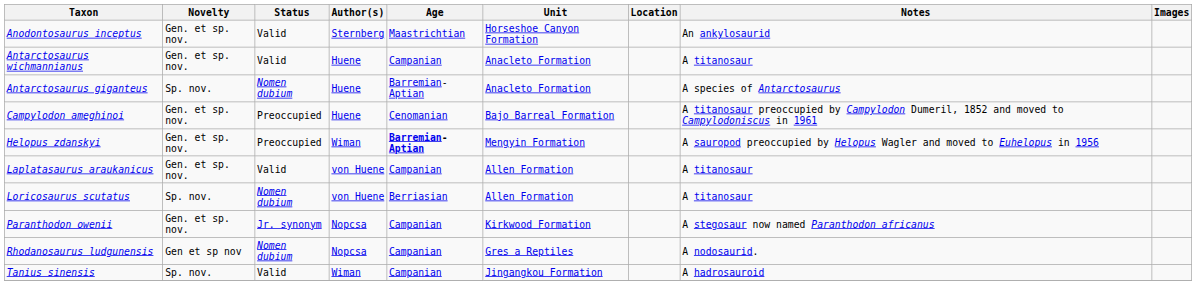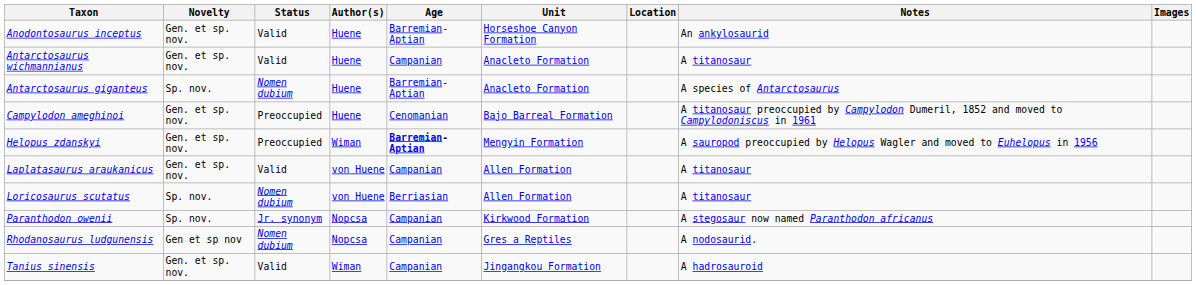 <table class="wikitable sortable" align="center" width="100%">
 <tr>
 <th>Taxon</th>
 <th>Novelty</th>
 <th>Status</th>
 <th>Author(s)</th>
 <th>Age</th>
 <th>Unit</th>
 <th>Location</th>
 <th>Notes</th>
 <th>Images</th>
 </tr>
 <tr>
 <td><em><a href='#'>Anodontosaurus inceptus</a></em></td>
 <td>Gen. et sp. nov.</td>
 <td>Valid</td>
-<td><a href='#'>Sternberg</a></td>
-<td><a href='#'>Maastrichtian</a></td>
+<td><a href='#'>Huene</a></td>
+<td><a href='#'>Barremian</a>-<a href='#'>Aptian</a></td>
 <td><a href='#'>Horseshoe Canyon Formation</a></td>
 <td></td>
 <td>An <a href='#'>ankylosaurid</a></td>
 <td></td>
 </tr>
 <tr>
 <td><em><a href='#'>Antarctosaurus wichmannianus</a></em></td>
 <td>Gen. et sp. nov.</td>
 <td>Valid</td>
 <td><a href='#'>Huene</a></td>
 <td><a href='#'>Campanian</a></td>
 <td><a href='#'>Anacleto Formation</a></td>
 <td></td>
 <td>A <a href='#'>titanosaur</a></td>
 <td></td>
 </tr>
 <tr>
 <td><em><a href='#'>Antarctosaurus giganteus</a></em></td>
 <td>Sp. nov.</td>
 <td><em><a href='#'>Nomen dubium</a></em></td>
 <td><a href='#'>Huene</a></td>
 <td><a href='#'>Barremian</a>-<a href='#'>Aptian</a></td>
 <td><a href='#'>Anacleto Formation</a></td>
 <td></td>
 <td>A species of <em><a href='#'>Antarctosaurus</a></em></td>
 <td></td>
 </tr>
 <tr>
 <td><em><a href='#'>Campylodon ameghinoi</a></em></td>
 <td>Gen. et sp. nov.</td>
 <td>Preoccupied</td>
 <td><a href='#'>Huene</a></td>
 <td><a href='#'>Cenomanian</a></td>
 <td><a href='#'>Bajo Barreal Formation</a></td>
 <td></td>
 <td>A <a href='#'>titanosaur</a> preoccupied by <em><a href='#'>Campylodon</a></em> Dumeril, 1852 and moved to <em><a href='#'>Campylodoniscus</a></em> in <a href='#'>1961</a></td>
 <td></td>
 </tr>
 <tr>
 <td><em><a href='#'>Helopus zdanskyi</a></em></td>
 <td>Gen. et sp. nov.</td>
 <td>Preoccupied</td>
 <td><a href='#'>Wiman</a></td>
 <td><strong><a href='#'>Barremian</a>-<a href='#'>Aptian</a></strong></td>
 <td><a href='#'>Mengyin Formation</a></td>
 <td></td>
 <td>A <a href='#'>sauropod</a> preoccupied by <em><a href='#'>Helopus</a></em> Wagler and moved to <em><a href='#'>Euhelopus</a></em> in <a href='#'>1956</a></td>
 <td></td>
 </tr>
 <tr>
 <td><em><a href='#'>Laplatasaurus araukanicus</a></em></td>
 <td>Gen. et sp. nov.</td>
 <td>Valid</td>
 <td><a href='#'>von Huene</a></td>
 <td><a href='#'>Campanian</a></td>
 <td><a href='#'>Allen Formation</a></td>
 <td></td>
 <td>A <a href='#'>titanosaur</a></td>
 <td></td>
 </tr>
 <tr>
 <td><em><a href='#'>Loricosaurus scutatus</a></em></td>
 <td>Sp. nov.</td>
 <td><em><a href='#'>Nomen dubium</a></em></td>
 <td><a href='#'>von Huene</a></td>
 <td><a href='#'>Berriasian</a></td>
 <td><a href='#'>Allen Formation</a></td>
 <td></td>
 <td>A <a href='#'>titanosaur</a></td>
 <td></td>
 </tr>
 <tr>
 <td><em><a href='#'>Paranthodon owenii</a></em></td>
-<td>Gen. et sp. nov.</td>
+<td>Sp. nov.</td>
 <td><a href='#'>Jr. synonym</a></td>
 <td><a href='#'>Nopcsa</a></td>
 <td><a href='#'>Campanian</a></td>
 <td><a href='#'>Kirkwood Formation</a></td>
 <td></td>
 <td>A <a href='#'>stegosaur</a> now named <em><a href='#'>Paranthodon africanus</a></em></td>
 <td></td>
 </tr>
 <tr>
 <td><em><a href='#'>Rhodanosaurus ludgunensis</a></em></td>
 <td>Gen et sp nov</td>
 <td><em><a href='#'>Nomen dubium</a></em></td>
 <td><a href='#'>Nopcsa</a></td>
 <td><a href='#'>Campanian</a></td>
 <td><a href='#'>Gres a Reptiles</a></td>
 <td></td>
 <td>A <a href='#'>nodosaurid</a>.</td>
 <td></td>
 </tr>
 <tr>
 <td><em><a href='#'>Tanius sinensis</a></em></td>
-<td>Sp. nov.</td>
+<td>Gen. et sp. nov.</td>
 <td>Valid</td>
 <td><a href='#'>Wiman</a></td>
 <td><a href='#'>Campanian</a></td>
 <td><a href='#'>Jingangkou Formation</a></td>
 <td></td>
 <td>A <a href='#'>hadrosauroid</a></td>
 <td></td>
 </tr>
 <tr>
 </tr>
 </table>
